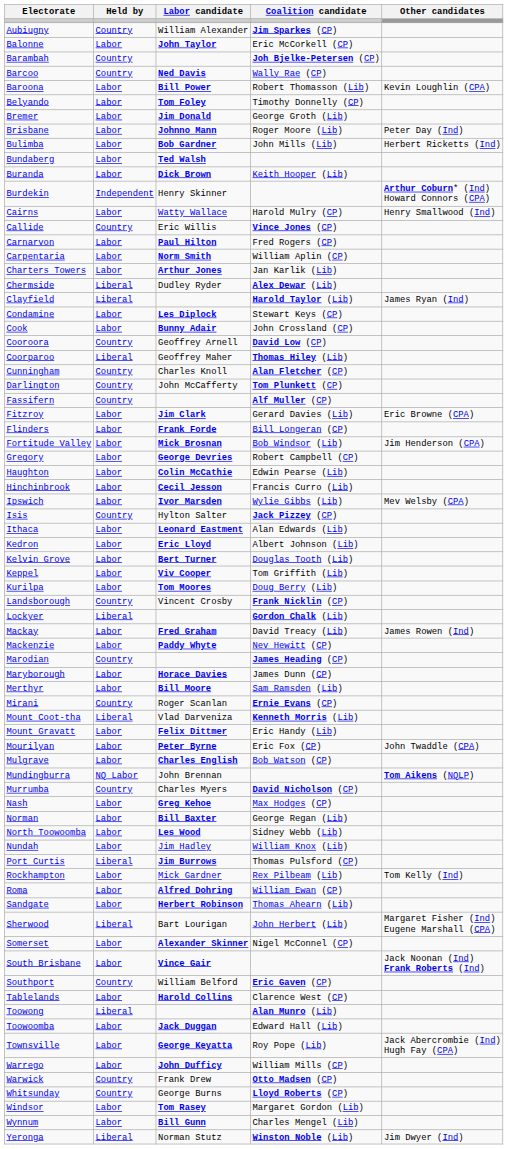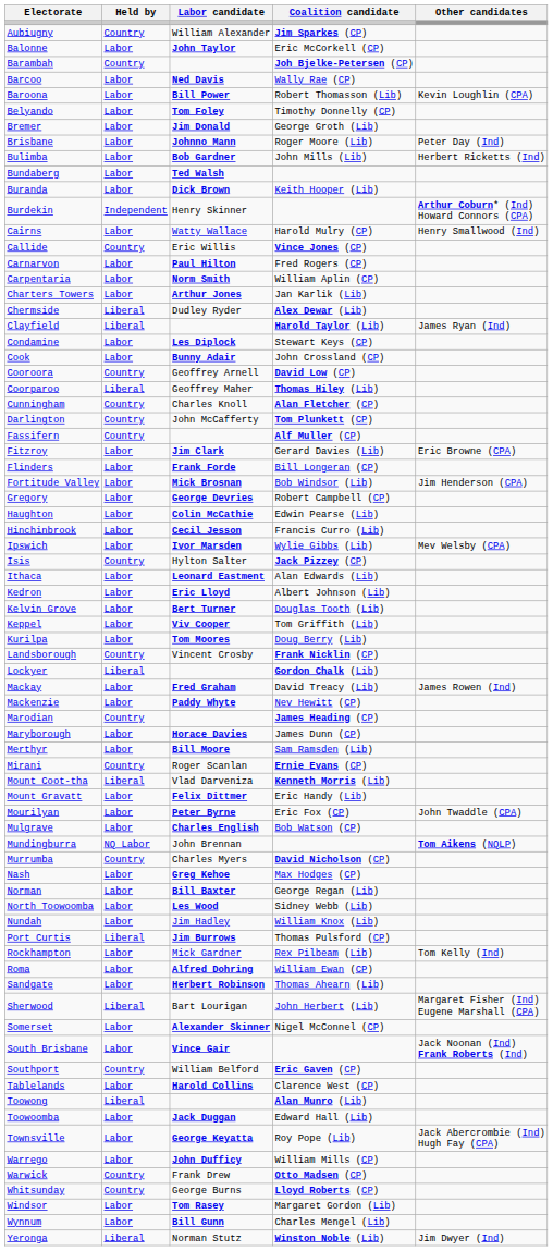 <table class="wikitable">
 <tr>
 <th>Electorate</th>
 <th>Held by</th>
 <th><a href='#'>Labor</a> candidate</th>
 <th><a href='#'>Coalition</a> candidate</th>
 <th>Other candidates</th>
 </tr>
 <tr bgcolor="#cccccc">
 <td></td>
 <td></td>
 <td></td>
 <td></td>
 <td bgcolor="#999999"></td>
 </tr>
 <tr>
 <td><a href='#'>Aubiugny</a></td>
 <td><a href='#'>Country</a></td>
 <td>William Alexander</td>
 <td><strong><a href='#'>Jim Sparkes</a></strong> (<a href='#'>CP</a>)</td>
 <td></td>
 </tr>
 <tr>
 <td><a href='#'>Balonne</a></td>
 <td><a href='#'>Labor</a></td>
 <td><strong><a href='#'>John Taylor</a></strong></td>
 <td>Eric McCorkell (<a href='#'>CP</a>)</td>
 <td></td>
 </tr>
 <tr>
 <td><a href='#'>Barambah</a></td>
 <td><a href='#'>Country</a></td>
 <td></td>
 <td><strong><a href='#'>Joh Bjelke-Petersen</a></strong> (<a href='#'>CP</a>)</td>
 <td></td>
 </tr>
 <tr>
 <td><a href='#'>Barcoo</a></td>
-<td><a href='#'>Country</a></td>
+<td><a href='#'>Labor</a></td>
 <td><strong><a href='#'>Ned Davis</a></strong></td>
 <td><a href='#'>Wally Rae</a> (<a href='#'>CP</a>)</td>
 <td></td>
 </tr>
 <tr>
 <td><a href='#'>Baroona</a></td>
 <td><a href='#'>Labor</a></td>
 <td><strong><a href='#'>Bill Power</a></strong></td>
 <td>Robert Thomasson (<a href='#'>Lib</a>)</td>
 <td>Kevin Loughlin (<a href='#'>CPA</a>)</td>
 </tr>
 <tr>
 <td><a href='#'>Belyando</a></td>
 <td><a href='#'>Labor</a></td>
 <td><strong><a href='#'>Tom Foley</a></strong></td>
 <td>Timothy Donnelly (<a href='#'>CP</a>)</td>
 <td></td>
 </tr>
 <tr>
 <td><a href='#'>Bremer</a></td>
 <td><a href='#'>Labor</a></td>
 <td><strong><a href='#'>Jim Donald</a></strong></td>
 <td>George Groth (<a href='#'>Lib</a>)</td>
 <td></td>
 </tr>
 <tr>
 <td><a href='#'>Brisbane</a></td>
 <td><a href='#'>Labor</a></td>
 <td><strong><a href='#'>Johnno Mann</a></strong></td>
 <td>Roger Moore (<a href='#'>Lib</a>)</td>
 <td>Peter Day (<a href='#'>Ind</a>)</td>
 </tr>
 <tr>
 <td><a href='#'>Bulimba</a></td>
 <td><a href='#'>Labor</a></td>
 <td><strong><a href='#'>Bob Gardner</a></strong></td>
 <td>John Mills (<a href='#'>Lib</a>)</td>
 <td>Herbert Ricketts (<a href='#'>Ind</a>)</td>
 </tr>
 <tr>
 <td><a href='#'>Bundaberg</a></td>
 <td><a href='#'>Labor</a></td>
 <td><strong><a href='#'>Ted Walsh</a></strong></td>
 <td></td>
 <td></td>
 </tr>
 <tr>
 <td><a href='#'>Buranda</a></td>
 <td><a href='#'>Labor</a></td>
 <td><strong><a href='#'>Dick Brown</a></strong></td>
 <td><a href='#'>Keith Hooper</a> (<a href='#'>Lib</a>)</td>
 <td></td>
 </tr>
 <tr>
 <td><a href='#'>Burdekin</a></td>
 <td><a href='#'>Independent</a></td>
 <td>Henry Skinner</td>
 <td></td>
 <td><strong><a href='#'>Arthur Coburn</a></strong>* (<a href='#'>Ind</a>) <br> Howard Connors (<a href='#'>CPA</a>)</td>
 </tr>
 <tr>
 <td><a href='#'>Cairns</a></td>
 <td><a href='#'>Labor</a></td>
 <td><a href='#'>Watty Wallace</a></td>
 <td>Harold Mulry (<a href='#'>CP</a>)</td>
 <td>Henry Smallwood (<a href='#'>Ind</a>)</td>
 </tr>
 <tr>
 <td><a href='#'>Callide</a></td>
 <td><a href='#'>Country</a></td>
 <td>Eric Willis</td>
 <td><strong><a href='#'>Vince Jones</a></strong> (<a href='#'>CP</a>)</td>
 <td></td>
 </tr>
 <tr>
 <td><a href='#'>Carnarvon</a></td>
 <td><a href='#'>Labor</a></td>
 <td><strong><a href='#'>Paul Hilton</a></strong></td>
 <td>Fred Rogers (<a href='#'>CP</a>)</td>
 <td></td>
 </tr>
 <tr>
 <td><a href='#'>Carpentaria</a></td>
 <td><a href='#'>Labor</a></td>
 <td><strong><a href='#'>Norm Smith</a></strong></td>
 <td>William Aplin (<a href='#'>CP</a>)</td>
 <td></td>
 </tr>
 <tr>
 <td><a href='#'>Charters Towers</a></td>
 <td><a href='#'>Labor</a></td>
 <td><strong><a href='#'>Arthur Jones</a></strong></td>
 <td>Jan Karlik (<a href='#'>Lib</a>)</td>
 <td></td>
 </tr>
 <tr>
 <td><a href='#'>Chermside</a></td>
 <td><a href='#'>Liberal</a></td>
 <td>Dudley Ryder</td>
 <td><strong><a href='#'>Alex Dewar</a></strong> (<a href='#'>Lib</a>)</td>
 <td></td>
 </tr>
 <tr>
 <td><a href='#'>Clayfield</a></td>
 <td><a href='#'>Liberal</a></td>
 <td></td>
 <td><strong><a href='#'>Harold Taylor</a></strong> (<a href='#'>Lib</a>)</td>
 <td>James Ryan (<a href='#'>Ind</a>)</td>
 </tr>
 <tr>
 <td><a href='#'>Condamine</a></td>
 <td><a href='#'>Labor</a></td>
 <td><strong><a href='#'>Les Diplock</a></strong></td>
 <td>Stewart Keys (<a href='#'>CP</a>)</td>
 <td></td>
 </tr>
 <tr>
 <td><a href='#'>Cook</a></td>
 <td><a href='#'>Labor</a></td>
 <td><strong><a href='#'>Bunny Adair</a></strong></td>
 <td>John Crossland (<a href='#'>CP</a>)</td>
 <td></td>
 </tr>
 <tr>
 <td><a href='#'>Cooroora</a></td>
 <td><a href='#'>Country</a></td>
 <td>Geoffrey Arnell</td>
 <td><strong><a href='#'>David Low</a></strong> (<a href='#'>CP</a>)</td>
 <td></td>
 </tr>
 <tr>
 <td><a href='#'>Coorparoo</a></td>
 <td><a href='#'>Liberal</a></td>
 <td>Geoffrey Maher</td>
 <td><strong><a href='#'>Thomas Hiley</a></strong> (<a href='#'>Lib</a>)</td>
 <td></td>
 </tr>
 <tr>
 <td><a href='#'>Cunningham</a></td>
 <td><a href='#'>Country</a></td>
 <td>Charles Knoll</td>
 <td><strong><a href='#'>Alan Fletcher</a></strong> (<a href='#'>CP</a>)</td>
 <td></td>
 </tr>
 <tr>
 <td><a href='#'>Darlington</a></td>
 <td><a href='#'>Country</a></td>
 <td>John McCafferty</td>
 <td><strong><a href='#'>Tom Plunkett</a></strong> (<a href='#'>CP</a>)</td>
 <td></td>
 </tr>
 <tr>
 <td><a href='#'>Fassifern</a></td>
 <td><a href='#'>Country</a></td>
 <td></td>
 <td><strong><a href='#'>Alf Muller</a></strong> (<a href='#'>CP</a>)</td>
 <td></td>
 </tr>
 <tr>
 <td><a href='#'>Fitzroy</a></td>
 <td><a href='#'>Labor</a></td>
 <td><strong><a href='#'>Jim Clark</a></strong></td>
 <td>Gerard Davies (<a href='#'>Lib</a>)</td>
 <td>Eric Browne (<a href='#'>CPA</a>)</td>
 </tr>
 <tr>
 <td><a href='#'>Flinders</a></td>
 <td><a href='#'>Labor</a></td>
 <td><strong><a href='#'>Frank Forde</a></strong></td>
 <td><a href='#'>Bill Longeran</a> (<a href='#'>CP</a>)</td>
 <td></td>
 </tr>
 <tr>
 <td><a href='#'>Fortitude Valley</a></td>
 <td><a href='#'>Labor</a></td>
 <td><strong><a href='#'>Mick Brosnan</a></strong></td>
 <td><a href='#'>Bob Windsor</a> (<a href='#'>Lib</a>)</td>
 <td>Jim Henderson (<a href='#'>CPA</a>)</td>
 </tr>
 <tr>
 <td><a href='#'>Gregory</a></td>
 <td><a href='#'>Labor</a></td>
 <td><strong><a href='#'>George Devries</a></strong></td>
 <td>Robert Campbell (<a href='#'>CP</a>)</td>
 <td></td>
 </tr>
 <tr>
 <td><a href='#'>Haughton</a></td>
 <td><a href='#'>Labor</a></td>
 <td><strong><a href='#'>Colin McCathie</a></strong></td>
 <td>Edwin Pearse (<a href='#'>Lib</a>)</td>
 <td></td>
 </tr>
 <tr>
 <td><a href='#'>Hinchinbrook</a></td>
 <td><a href='#'>Labor</a></td>
 <td><strong><a href='#'>Cecil Jesson</a></strong></td>
 <td>Francis Curro (<a href='#'>Lib</a>)</td>
 <td></td>
 </tr>
 <tr>
 <td><a href='#'>Ipswich</a></td>
 <td><a href='#'>Labor</a></td>
 <td><strong><a href='#'>Ivor Marsden</a></strong></td>
 <td><a href='#'>Wylie Gibbs</a> (<a href='#'>Lib</a>)</td>
 <td>Mev Welsby (<a href='#'>CPA</a>)</td>
 </tr>
 <tr>
 <td><a href='#'>Isis</a></td>
 <td><a href='#'>Country</a></td>
 <td>Hylton Salter</td>
 <td><strong><a href='#'>Jack Pizzey</a></strong> (<a href='#'>CP</a>)</td>
 <td></td>
 </tr>
 <tr>
 <td><a href='#'>Ithaca</a></td>
 <td><a href='#'>Labor</a></td>
 <td><strong><a href='#'>Leonard Eastment</a></strong></td>
 <td>Alan Edwards (<a href='#'>Lib</a>)</td>
 <td></td>
 </tr>
 <tr>
 <td><a href='#'>Kedron</a></td>
 <td><a href='#'>Labor</a></td>
 <td><strong><a href='#'>Eric Lloyd</a></strong></td>
 <td>Albert Johnson (<a href='#'>Lib</a>)</td>
 <td></td>
 </tr>
 <tr>
 <td><a href='#'>Kelvin Grove</a></td>
 <td><a href='#'>Labor</a></td>
 <td><strong><a href='#'>Bert Turner</a></strong></td>
 <td><a href='#'>Douglas Tooth</a> (<a href='#'>Lib</a>)</td>
 <td></td>
 </tr>
 <tr>
 <td><a href='#'>Keppel</a></td>
 <td><a href='#'>Labor</a></td>
 <td><strong><a href='#'>Viv Cooper</a></strong></td>
 <td>Tom Griffith (<a href='#'>Lib</a>)</td>
 <td></td>
 </tr>
 <tr>
 <td><a href='#'>Kurilpa</a></td>
 <td><a href='#'>Labor</a></td>
 <td><strong><a href='#'>Tom Moores</a></strong></td>
 <td><a href='#'>Doug Berry</a> (<a href='#'>Lib</a>)</td>
 <td></td>
 </tr>
 <tr>
 <td><a href='#'>Landsborough</a></td>
 <td><a href='#'>Country</a></td>
 <td>Vincent Crosby</td>
 <td><strong><a href='#'>Frank Nicklin</a></strong> (<a href='#'>CP</a>)</td>
 <td></td>
 </tr>
 <tr>
 <td><a href='#'>Lockyer</a></td>
 <td><a href='#'>Liberal</a></td>
 <td></td>
 <td><strong><a href='#'>Gordon Chalk</a></strong> (<a href='#'>Lib</a>)</td>
 <td></td>
 </tr>
 <tr>
 <td><a href='#'>Mackay</a></td>
 <td><a href='#'>Labor</a></td>
 <td><strong><a href='#'>Fred Graham</a></strong></td>
 <td>David Treacy (<a href='#'>Lib</a>)</td>
 <td>James Rowen (<a href='#'>Ind</a>)</td>
 </tr>
 <tr>
 <td><a href='#'>Mackenzie</a></td>
 <td><a href='#'>Labor</a></td>
 <td><strong><a href='#'>Paddy Whyte</a></strong></td>
 <td><a href='#'>Nev Hewitt</a> (<a href='#'>CP</a>)</td>
 <td></td>
 </tr>
 <tr>
 <td><a href='#'>Marodian</a></td>
 <td><a href='#'>Country</a></td>
 <td></td>
 <td><strong><a href='#'>James Heading</a></strong> (<a href='#'>CP</a>)</td>
 <td></td>
 </tr>
 <tr>
 <td><a href='#'>Maryborough</a></td>
 <td><a href='#'>Labor</a></td>
 <td><strong><a href='#'>Horace Davies</a></strong></td>
 <td>James Dunn (<a href='#'>CP</a>)</td>
 <td></td>
 </tr>
 <tr>
 <td><a href='#'>Merthyr</a></td>
 <td><a href='#'>Labor</a></td>
 <td><strong><a href='#'>Bill Moore</a></strong></td>
 <td><a href='#'>Sam Ramsden</a> (<a href='#'>Lib</a>)</td>
 <td></td>
 </tr>
 <tr>
 <td><a href='#'>Mirani</a></td>
 <td><a href='#'>Country</a></td>
 <td>Roger Scanlan</td>
 <td><strong><a href='#'>Ernie Evans</a></strong> (<a href='#'>CP</a>)</td>
 <td></td>
 </tr>
 <tr>
 <td><a href='#'>Mount Coot-tha</a></td>
 <td><a href='#'>Liberal</a></td>
 <td>Vlad Darveniza</td>
 <td><strong><a href='#'>Kenneth Morris</a></strong> (<a href='#'>Lib</a>)</td>
 <td></td>
 </tr>
 <tr>
 <td><a href='#'>Mount Gravatt</a></td>
 <td><a href='#'>Labor</a></td>
 <td><strong><a href='#'>Felix Dittmer</a></strong></td>
 <td>Eric Handy (<a href='#'>Lib</a>)</td>
 <td></td>
 </tr>
 <tr>
 <td><a href='#'>Mourilyan</a></td>
 <td><a href='#'>Labor</a></td>
 <td><strong><a href='#'>Peter Byrne</a></strong></td>
 <td>Eric Fox (<a href='#'>CP</a>)</td>
 <td>John Twaddle (<a href='#'>CPA</a>)</td>
 </tr>
 <tr>
 <td><a href='#'>Mulgrave</a></td>
 <td><a href='#'>Labor</a></td>
 <td><strong><a href='#'>Charles English</a></strong></td>
 <td><a href='#'>Bob Watson</a> (<a href='#'>CP</a>)</td>
 <td></td>
 </tr>
 <tr>
 <td><a href='#'>Mundingburra</a></td>
 <td><a href='#'>NQ Labor</a></td>
 <td>John Brennan</td>
 <td></td>
 <td><strong><a href='#'>Tom Aikens</a></strong> (<a href='#'>NQLP</a>)</td>
 </tr>
 <tr>
 <td><a href='#'>Murrumba</a></td>
 <td><a href='#'>Country</a></td>
 <td>Charles Myers</td>
 <td><strong><a href='#'>David Nicholson</a></strong> (<a href='#'>CP</a>)</td>
 <td></td>
 </tr>
 <tr>
 <td><a href='#'>Nash</a></td>
 <td><a href='#'>Labor</a></td>
 <td><strong><a href='#'>Greg Kehoe</a></strong></td>
 <td><a href='#'>Max Hodges</a> (<a href='#'>CP</a>)</td>
 <td></td>
 </tr>
 <tr>
 <td><a href='#'>Norman</a></td>
 <td><a href='#'>Labor</a></td>
 <td><strong><a href='#'>Bill Baxter</a></strong></td>
 <td>George Regan (<a href='#'>Lib</a>)</td>
 <td></td>
 </tr>
 <tr>
 <td><a href='#'>North Toowoomba</a></td>
 <td><a href='#'>Labor</a></td>
 <td><strong><a href='#'>Les Wood</a></strong></td>
 <td>Sidney Webb (<a href='#'>Lib</a>)</td>
 <td></td>
 </tr>
 <tr>
 <td><a href='#'>Nundah</a></td>
 <td><a href='#'>Labor</a></td>
 <td><a href='#'>Jim Hadley</a></td>
 <td><a href='#'>William Knox</a> (<a href='#'>Lib</a>)</td>
 <td></td>
 </tr>
 <tr>
 <td><a href='#'>Port Curtis</a></td>
 <td><a href='#'>Liberal</a></td>
 <td><strong><a href='#'>Jim Burrows</a></strong></td>
 <td>Thomas Pulsford (<a href='#'>CP</a>)</td>
 <td></td>
 </tr>
 <tr>
 <td><a href='#'>Rockhampton</a></td>
 <td><a href='#'>Labor</a></td>
 <td><a href='#'>Mick Gardner</a></td>
 <td><a href='#'>Rex Pilbeam</a> (<a href='#'>Lib</a>)</td>
 <td>Tom Kelly (<a href='#'>Ind</a>)</td>
 </tr>
 <tr>
 <td><a href='#'>Roma</a></td>
 <td><a href='#'>Labor</a></td>
 <td><strong><a href='#'>Alfred Dohring</a></strong></td>
 <td><a href='#'>William Ewan</a> (<a href='#'>CP</a>)</td>
 <td></td>
 </tr>
 <tr>
 <td><a href='#'>Sandgate</a></td>
 <td><a href='#'>Labor</a></td>
 <td><strong><a href='#'>Herbert Robinson</a></strong></td>
 <td><a href='#'>Thomas Ahearn</a> (<a href='#'>Lib</a>)</td>
 <td></td>
 </tr>
 <tr>
 <td><a href='#'>Sherwood</a></td>
 <td><a href='#'>Liberal</a></td>
 <td>Bart Lourigan</td>
 <td><a href='#'>John Herbert</a> (<a href='#'>Lib</a>)</td>
 <td>Margaret Fisher (<a href='#'>Ind</a>) <br> Eugene Marshall (<a href='#'>CPA</a>)</td>
 </tr>
 <tr>
 <td><a href='#'>Somerset</a></td>
 <td><a href='#'>Labor</a></td>
 <td><strong><a href='#'>Alexander Skinner</a></strong></td>
 <td>Nigel McConnel (<a href='#'>CP</a>)</td>
 <td></td>
 </tr>
 <tr>
 <td><a href='#'>South Brisbane</a></td>
 <td><a href='#'>Labor</a></td>
 <td><strong><a href='#'>Vince Gair</a></strong></td>
 <td></td>
 <td>Jack Noonan (<a href='#'>Ind</a>) <br> <strong><a href='#'>Frank Roberts</a></strong> (<a href='#'>Ind</a>)</td>
 </tr>
 <tr>
 <td><a href='#'>Southport</a></td>
 <td><a href='#'>Country</a></td>
 <td>William Belford</td>
 <td><strong><a href='#'>Eric Gaven</a></strong> (<a href='#'>CP</a>)</td>
 <td></td>
 </tr>
 <tr>
 <td><a href='#'>Tablelands</a></td>
 <td><a href='#'>Labor</a></td>
 <td><strong><a href='#'>Harold Collins</a></strong></td>
 <td>Clarence West (<a href='#'>CP</a>)</td>
 <td></td>
 </tr>
 <tr>
 <td><a href='#'>Toowong</a></td>
 <td><a href='#'>Liberal</a></td>
 <td></td>
 <td><strong><a href='#'>Alan Munro</a></strong> (<a href='#'>Lib</a>)</td>
 <td></td>
 </tr>
 <tr>
 <td><a href='#'>Toowoomba</a></td>
 <td><a href='#'>Labor</a></td>
 <td><strong><a href='#'>Jack Duggan</a></strong></td>
 <td>Edward Hall (<a href='#'>Lib</a>)</td>
 <td></td>
 </tr>
 <tr>
 <td><a href='#'>Townsville</a></td>
 <td><a href='#'>Labor</a></td>
 <td><strong><a href='#'>George Keyatta</a></strong></td>
 <td>Roy Pope (<a href='#'>Lib</a>)</td>
 <td>Jack Abercrombie (<a href='#'>Ind</a>) <br> Hugh Fay (<a href='#'>CPA</a>)</td>
 </tr>
 <tr>
 <td><a href='#'>Warrego</a></td>
 <td><a href='#'>Labor</a></td>
 <td><strong><a href='#'>John Dufficy</a></strong></td>
 <td>William Mills (<a href='#'>CP</a>)</td>
 <td></td>
 </tr>
 <tr>
 <td><a href='#'>Warwick</a></td>
 <td><a href='#'>Country</a></td>
 <td>Frank Drew</td>
 <td><strong><a href='#'>Otto Madsen</a></strong> (<a href='#'>CP</a>)</td>
 <td></td>
 </tr>
 <tr>
 <td><a href='#'>Whitsunday</a></td>
 <td><a href='#'>Country</a></td>
 <td>George Burns</td>
 <td><strong><a href='#'>Lloyd Roberts</a></strong> (<a href='#'>CP</a>)</td>
 <td></td>
 </tr>
 <tr>
 <td><a href='#'>Windsor</a></td>
 <td><a href='#'>Labor</a></td>
 <td><strong><a href='#'>Tom Rasey</a></strong></td>
 <td>Margaret Gordon (<a href='#'>Lib</a>)</td>
 <td></td>
 </tr>
 <tr>
 <td><a href='#'>Wynnum</a></td>
 <td><a href='#'>Labor</a></td>
 <td><strong><a href='#'>Bill Gunn</a></strong></td>
 <td>Charles Mengel (<a href='#'>Lib</a>)</td>
 <td></td>
 </tr>
 <tr>
 <td><a href='#'>Yeronga</a></td>
 <td><a href='#'>Liberal</a></td>
 <td>Norman Stutz</td>
 <td><strong><a href='#'>Winston Noble</a></strong> (<a href='#'>Lib</a>)</td>
 <td>Jim Dwyer (<a href='#'>Ind</a>)</td>
 </tr>
 </table>
